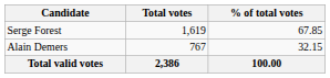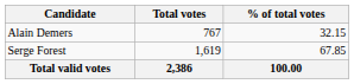 <table style="width:475px;" class="wikitable">
 <tr bgcolor="#EEEEEE">
 <th align="left">Candidate</th>
 <th align="right">Total votes</th>
 <th align="right">% of total votes</th>
 </tr>
 <tr>
+<td align="left">Alain Demers</td>
+<td align="right">767</td>
+<td align="right">32.15</td>
+</tr>
+<tr>
 <td align="left">Serge Forest</td>
 <td align="right">1,619</td>
 <td align="right">67.85</td>
-</tr>
-<tr>
-<td align="left">Alain Demers</td>
-<td align="right">767</td>
-<td align="right">32.15</td>
 </tr>
 <tr bgcolor="#EEEEEE">
 <th align="left">Total valid votes</th>
 <th align="right"><strong>2,386</strong></th>
 <th align="right"><strong>100.00</strong></th>
 </tr>
 </table>
